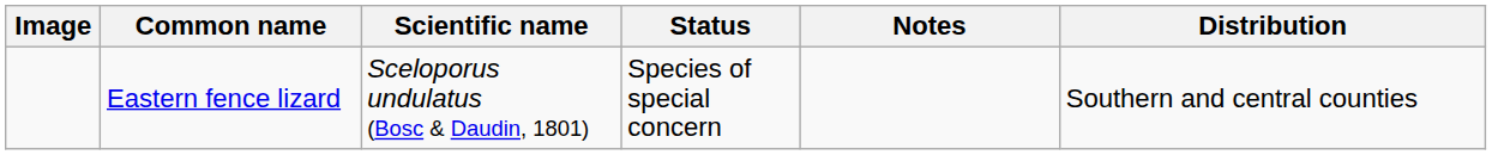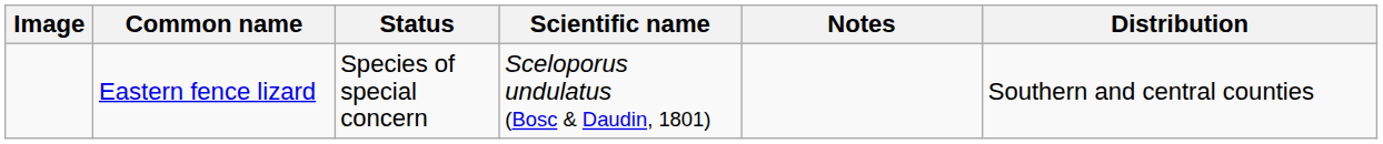 <table class=wikitable>
 <tr>
 <th scope="col" style="width: 50px;">Image</th>
 <th scope="col" style="width: 150px;">Common name</th>
+<th scope="col" style="width: 100px;">Status</th>
 <th scope="col" style="width: 150px;">Scientific name</th>
-<th scope="col" style="width: 100px;">Status</th>
 <th scope="col" style="width: 150px;">Notes</th>
 <th scope="col" style="width: 250px;">Distribution</th>
 </tr>
 <tr>
 <td></td>
 <td><a href='#'>Eastern fence lizard</a></td>
+<td>Species of special concern</td>
 <td><em>Sceloporus undulatus</em><br><small>(<a href='#'>Bosc</a> & <a href='#'>Daudin</a>, 1801)</small></td>
-<td>Species of special concern</td>
 <td></td>
 <td>Southern and central counties</td>
 </tr>
 </table>
